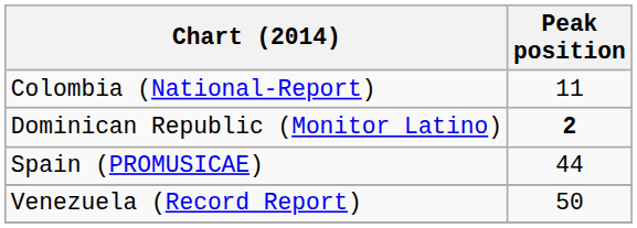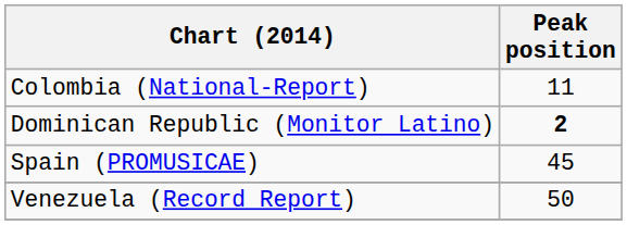 <table class="wikitable sortable">
 <tr>
 <th>Chart (2014)</th>
 <th>Peak<br>position</th>
 </tr>
 <tr>
 <td>Colombia (<a href='#'>National-Report</a>)</td>
 <td align="center">11</td>
 </tr>
 <tr>
 <td>Dominican Republic (<a href='#'>Monitor Latino</a>)</td>
 <td align="center"><strong>2</strong></td>
 </tr>
 <tr>
 <td>Spain (<a href='#'>PROMUSICAE</a>)</td>
-<td align="center">44</td>
+<td align="center">45</td>
 </tr>
 <tr>
 </tr>
 <tr>
 </tr>
 <tr>
 </tr>
 <tr>
 <td>Venezuela (<a href='#'>Record Report</a>)</td>
 <td align="center">50</td>
 </tr>
 <tr>
 </tr>
 </table>
